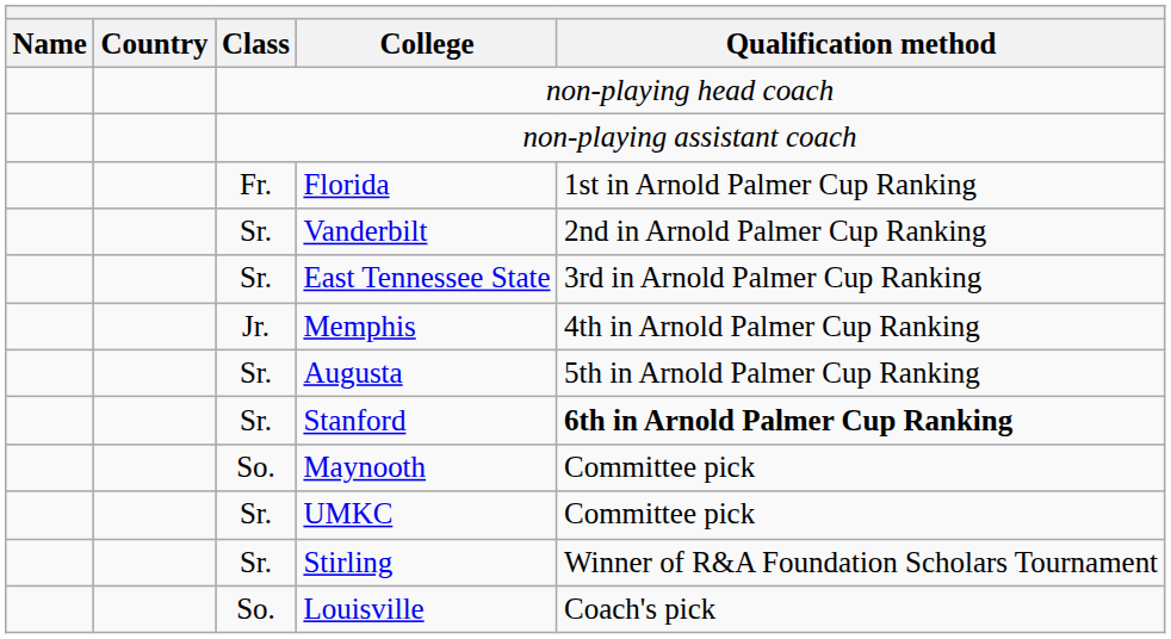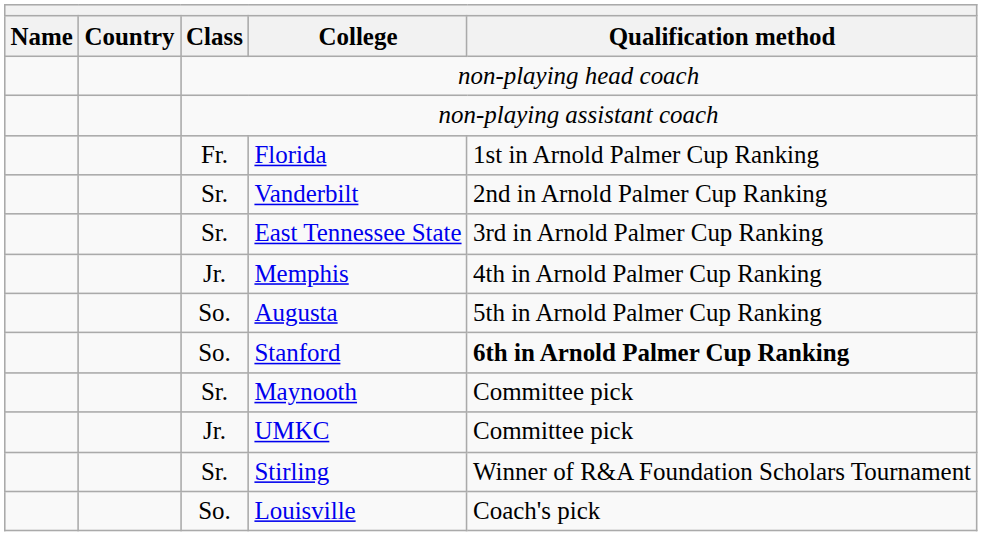 <table class="wikitable sortable">
 <tr>
 <th colspan=5></th>
 </tr>
 <tr>
 <th>Name</th>
 <th>Country</th>
 <th>Class</th>
 <th>College</th>
 <th>Qualification method</th>
 </tr>
 <tr>
 <td></td>
 <td></td>
 <td colspan=3 align=center><em>non-playing head coach</em></td>
 </tr>
 <tr>
 <td></td>
 <td></td>
 <td colspan=3 align=center><em>non-playing assistant coach</em></td>
 </tr>
 <tr>
 <td></td>
 <td></td>
 <td align=center>Fr.</td>
 <td><a href='#'>Florida</a></td>
 <td>1st in Arnold Palmer Cup Ranking</td>
 </tr>
 <tr>
 <td></td>
 <td></td>
 <td align=center>Sr.</td>
 <td><a href='#'>Vanderbilt</a></td>
 <td>2nd in Arnold Palmer Cup Ranking</td>
 </tr>
 <tr>
 <td></td>
 <td></td>
 <td align=center>Sr.</td>
 <td><a href='#'>East Tennessee State</a></td>
 <td>3rd in Arnold Palmer Cup Ranking</td>
 </tr>
 <tr>
 <td></td>
 <td></td>
 <td align=center>Jr.</td>
 <td><a href='#'>Memphis</a></td>
 <td>4th in Arnold Palmer Cup Ranking</td>
 </tr>
 <tr>
 <td></td>
 <td></td>
-<td align=center>Sr.</td>
+<td align=center>So.</td>
 <td><a href='#'>Augusta</a></td>
 <td>5th in Arnold Palmer Cup Ranking</td>
 </tr>
 <tr>
 <td></td>
 <td></td>
-<td align=center>Sr.</td>
+<td align=center>So.</td>
 <td><a href='#'>Stanford</a></td>
 <td><strong>6th in Arnold Palmer Cup Ranking</strong></td>
 </tr>
 <tr>
 <td></td>
 <td></td>
-<td align=center>So.</td>
+<td align=center>Sr.</td>
 <td><a href='#'>Maynooth</a></td>
 <td>Committee pick</td>
 </tr>
 <tr>
 <td></td>
 <td></td>
-<td align=center>Sr.</td>
+<td align=center>Jr.</td>
 <td><a href='#'>UMKC</a></td>
 <td>Committee pick</td>
 </tr>
 <tr>
 <td></td>
 <td></td>
 <td align=center>Sr.</td>
 <td><a href='#'>Stirling</a></td>
 <td>Winner of R&A Foundation Scholars Tournament</td>
 </tr>
 <tr>
 <td></td>
 <td></td>
 <td align=center>So.</td>
 <td><a href='#'>Louisville</a></td>
 <td>Coach's pick</td>
 </tr>
 </table>
